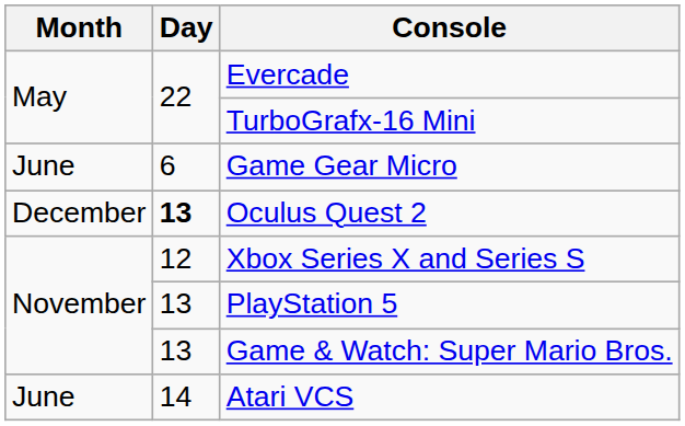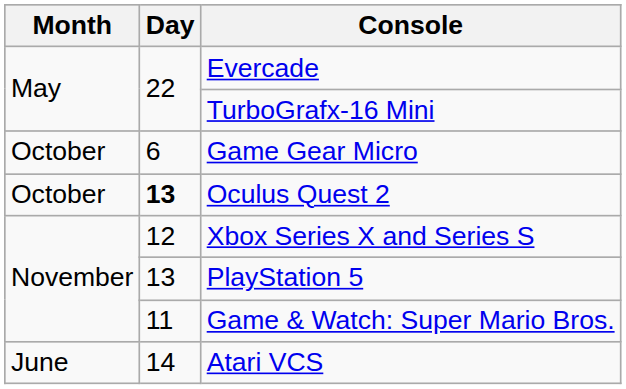 <table class="wikitable">
 <tr>
 <th>Month</th>
 <th>Day</th>
 <th>Console</th>
 </tr>
 <tr>
 <td rowspan="2">May</td>
 <td rowspan="2">22</td>
 <td><a href='#'>Evercade</a></td>
 </tr>
 <tr>
 <td><a href='#'>TurboGrafx-16 Mini</a></td>
 </tr>
 <tr>
-<td>June</td>
+<td>October</td>
 <td>6</td>
 <td><a href='#'>Game Gear Micro</a></td>
 </tr>
 <tr>
-<td>December</td>
+<td>October</td>
 <td><strong>13</strong></td>
 <td><a href='#'>Oculus Quest 2</a></td>
 </tr>
 <tr>
 <td rowspan="3">November</td>
 <td>12</td>
 <td><a href='#'>Xbox Series X and Series S</a></td>
 </tr>
 <tr>
 <td>13</td>
 <td><a href='#'>PlayStation 5</a></td>
 </tr>
 <tr>
-<td>13</td>
+<td>11</td>
 <td><a href='#'>Game & Watch: Super Mario Bros.</a></td>
 </tr>
 <tr>
 <td>June</td>
 <td>14</td>
 <td><a href='#'>Atari VCS</a></td>
 </tr>
 </table>
